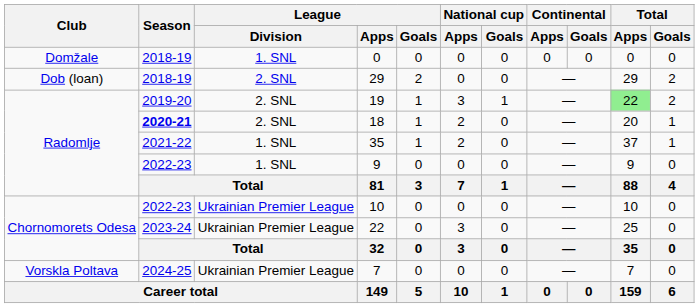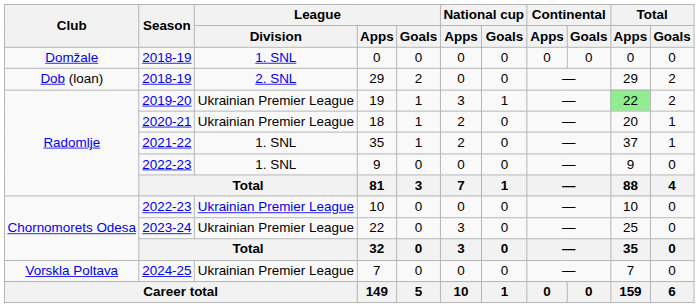 <table class="wikitable" style="text-align: center;">
 <tr>
 <th rowspan="2">Club</th>
 <th rowspan="2">Season</th>
 <th colspan="3">League</th>
 <th colspan="2">National cup </th>
 <th colspan="2">Continental</th>
 <th colspan="2">Total</th>
 </tr>
 <tr>
 <th>Division</th>
 <th>Apps</th>
 <th>Goals</th>
 <th>Apps</th>
 <th>Goals</th>
 <th>Apps</th>
 <th>Goals</th>
 <th>Apps</th>
 <th>Goals</th>
 </tr>
 <tr>
 <td><a href='#'>Domžale</a></td>
 <td><a href='#'>2018-19</a></td>
 <td><a href='#'>1. SNL</a></td>
 <td>0</td>
 <td>0</td>
 <td>0</td>
 <td>0</td>
 <td>0</td>
 <td>0</td>
 <td>0</td>
 <td>0</td>
 </tr>
 <tr>
 <td><a href='#'>Dob</a> (loan)</td>
 <td><a href='#'>2018-19</a></td>
 <td><a href='#'>2. SNL</a></td>
 <td>29</td>
 <td>2</td>
 <td>0</td>
 <td>0</td>
 <td colspan="2">—</td>
 <td>29</td>
 <td>2</td>
 </tr>
 <tr>
 <td rowspan="5"><a href='#'>Radomlje</a></td>
 <td><a href='#'>2019-20</a></td>
-<td>2. SNL</td>
+<td>Ukrainian Premier League</td>
 <td>19</td>
 <td>1</td>
 <td>3</td>
 <td>1</td>
 <td colspan="2">—</td>
 <td style="background: lightgreen;">22</td>
 <td>2</td>
 </tr>
 <tr>
-<td><strong><a href='#'>2020-21</a></strong></td>
-<td>2. SNL</td>
+<td><a href='#'>2020-21</a></td>
+<td>Ukrainian Premier League</td>
 <td>18</td>
 <td>1</td>
 <td>2</td>
 <td>0</td>
 <td colspan="2">—</td>
 <td>20</td>
 <td>1</td>
 </tr>
 <tr>
 <td><a href='#'>2021-22</a></td>
 <td>1. SNL</td>
 <td>35</td>
 <td>1</td>
 <td>2</td>
 <td>0</td>
 <td colspan="2">—</td>
 <td>37</td>
 <td>1</td>
 </tr>
 <tr>
 <td><a href='#'>2022-23</a></td>
 <td>1. SNL</td>
 <td>9</td>
 <td>0</td>
 <td>0</td>
 <td>0</td>
 <td colspan="2">—</td>
 <td>9</td>
 <td>0</td>
 </tr>
 <tr>
 <th colspan="2">Total</th>
 <th>81</th>
 <th>3</th>
 <th>7</th>
 <th>1</th>
 <th colspan="2">—</th>
 <th>88</th>
 <th>4</th>
 </tr>
 <tr>
 <td rowspan="3"><a href='#'>Chornomorets Odesa</a></td>
 <td><a href='#'>2022-23</a></td>
 <td><a href='#'>Ukrainian Premier League</a></td>
 <td>10</td>
 <td>0</td>
 <td>0</td>
 <td>0</td>
 <td colspan="2">—</td>
 <td>10</td>
 <td>0</td>
 </tr>
 <tr>
 <td><a href='#'>2023-24</a></td>
 <td>Ukrainian Premier League</td>
 <td>22</td>
 <td>0</td>
 <td>3</td>
 <td>0</td>
 <td colspan="2">—</td>
 <td>25</td>
 <td>0</td>
 </tr>
 <tr>
 <th colspan="2">Total</th>
 <th>32</th>
 <th>0</th>
 <th>3</th>
 <th>0</th>
 <th colspan="2">—</th>
 <th>35</th>
 <th>0</th>
 </tr>
 <tr>
 <td><a href='#'>Vorskla Poltava</a></td>
 <td><a href='#'>2024-25</a></td>
 <td>Ukrainian Premier League</td>
 <td>7</td>
 <td>0</td>
 <td>0</td>
 <td>0</td>
 <td colspan="2">—</td>
 <td>7</td>
 <td>0</td>
 </tr>
 <tr>
 <th colspan="3">Career total</th>
 <th>149</th>
 <th>5</th>
 <th>10</th>
 <th>1</th>
 <th>0</th>
 <th>0</th>
 <th>159</th>
 <th>6</th>
 </tr>
 </table>
